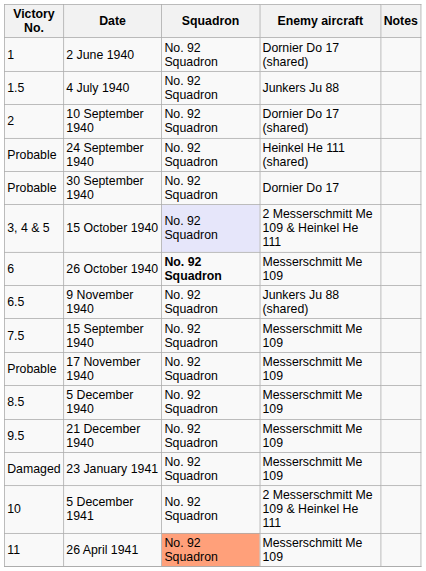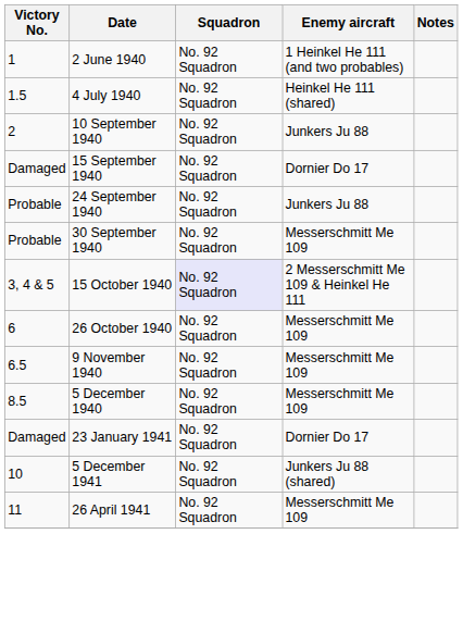 <table class="wikitable">
 <tr>
 <th width="60" align=center>Victory No.</th>
 <th width="120" align=center>Date</th>
 <th width="120" align=center>Squadron</th>
 <th width="150" align=center>Enemy aircraft</th>
 <th align=center>Notes</th>
 </tr>
 <tr>
 <td>1</td>
 <td>2 June 1940</td>
 <td>No. 92 Squadron</td>
-<td>Dornier Do 17 (shared)</td>
+<td>1 Heinkel He 111 (and two probables)</td>
 <td></td>
 </tr>
 <tr>
 <td>1.5</td>
 <td>4 July 1940</td>
 <td>No. 92 Squadron</td>
-<td>Junkers Ju 88</td>
+<td>Heinkel He 111 (shared)</td>
 <td></td>
 </tr>
 <tr>
 <td>2</td>
 <td>10 September 1940</td>
 <td>No. 92 Squadron</td>
-<td>Dornier Do 17 (shared)</td>
+<td>Junkers Ju 88</td>
+<td></td>
+</tr>
+<tr>
+<td>Damaged</td>
+<td>15 September 1940</td>
+<td>No. 92 Squadron</td>
+<td>Dornier Do 17</td>
 <td></td>
 </tr>
 <tr>
 <td>Probable</td>
 <td>24 September 1940</td>
 <td>No. 92 Squadron</td>
-<td>Heinkel He 111 (shared)</td>
+<td>Junkers Ju 88</td>
 <td></td>
 </tr>
 <tr>
 <td>Probable</td>
 <td>30 September 1940</td>
 <td>No. 92 Squadron</td>
-<td>Dornier Do 17</td>
+<td>Messerschmitt Me 109</td>
 <td></td>
 </tr>
 <tr>
 <td>3, 4 & 5</td>
 <td>15 October 1940</td>
 <td style="background: lavender;">No. 92 Squadron</td>
 <td>2 Messerschmitt Me 109 & Heinkel He 111</td>
 <td></td>
 </tr>
 <tr>
 <td>6</td>
 <td>26 October 1940</td>
-<td><strong>No. 92 Squadron</strong></td>
+<td>No. 92 Squadron</td>
 <td>Messerschmitt Me 109</td>
 <td></td>
 </tr>
 <tr>
 <td>6.5</td>
 <td>9 November 1940</td>
-<td>No. 92 Squadron</td>
-<td>Junkers Ju 88 (shared)</td>
-<td></td>
-</tr>
-<tr>
-<td>7.5</td>
-<td>15 September 1940</td>
-<td>No. 92 Squadron</td>
-<td>Messerschmitt Me 109</td>
-<td></td>
-</tr>
-<tr>
-<td>Probable</td>
-<td>17 November 1940</td>
 <td>No. 92 Squadron</td>
 <td>Messerschmitt Me 109</td>
 <td></td>
 </tr>
 <tr>
 <td>8.5</td>
 <td>5 December 1940</td>
 <td>No. 92 Squadron</td>
 <td>Messerschmitt Me 109</td>
 <td></td>
 </tr>
 <tr>
-<td>9.5</td>
-<td>21 December 1940</td>
-<td>No. 92 Squadron</td>
-<td>Messerschmitt Me 109</td>
-<td></td>
-</tr>
-<tr>
 <td>Damaged</td>
 <td>23 January 1941</td>
 <td>No. 92 Squadron</td>
-<td>Messerschmitt Me 109</td>
+<td>Dornier Do 17</td>
 <td></td>
 </tr>
 <tr>
 <td>10</td>
 <td>5 December 1941</td>
 <td>No. 92 Squadron</td>
-<td>2 Messerschmitt Me 109 & Heinkel He 111</td>
+<td>Junkers Ju 88 (shared)</td>
 <td></td>
 </tr>
 <tr>
 <td>11</td>
 <td>26 April 1941</td>
-<td style="background: lightsalmon;">No. 92 Squadron</td>
+<td>No. 92 Squadron</td>
 <td>Messerschmitt Me 109</td>
 <td></td>
 </tr>
 <tr>
 </tr>
 </table>
